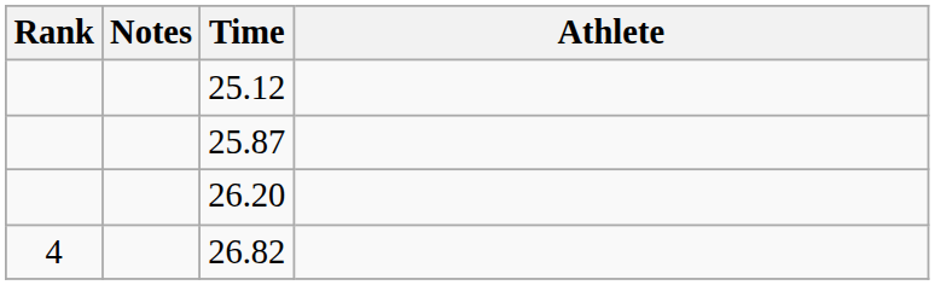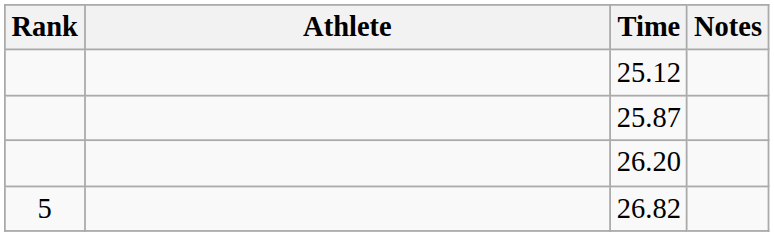 <table class="wikitable" style="text-align:center">
 <tr>
 <th>Rank</th>
+<th Style="width:18em">Athlete</th>
+<th>Time</th>
 <th>Notes</th>
-<th>Time</th>
-<th Style="width:18em">Athlete</th>
 </tr>
 <tr>
 <td></td>
+<td style="text-align:left"></td>
+<td>25.12</td>
 <td></td>
-<td>25.12</td>
-<td style="text-align:left"></td>
 </tr>
 <tr>
 <td></td>
+<td style="text-align:left"></td>
+<td>25.87</td>
 <td></td>
-<td>25.87</td>
-<td style="text-align:left"></td>
 </tr>
 <tr>
 <td></td>
+<td style="text-align:left"></td>
+<td>26.20</td>
 <td></td>
-<td>26.20</td>
-<td style="text-align:left"></td>
 </tr>
 <tr>
-<td>4</td>
+<td>5</td>
+<td style="text-align:left"></td>
+<td>26.82</td>
 <td></td>
-<td>26.82</td>
-<td style="text-align:left"></td>
 </tr>
 </table>
